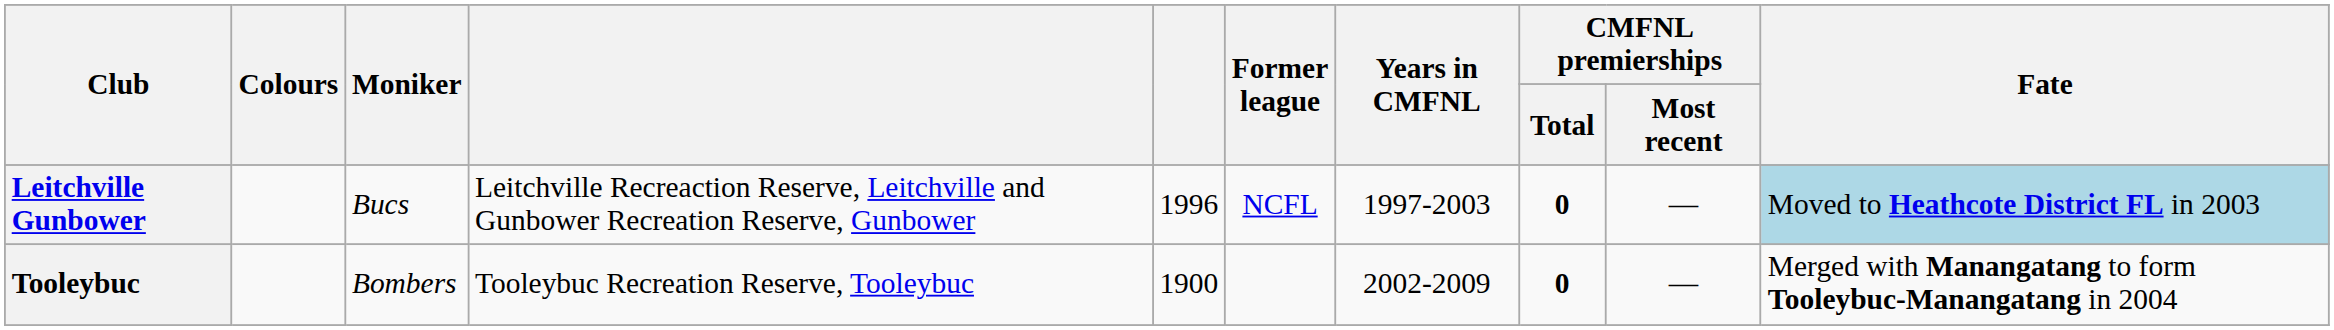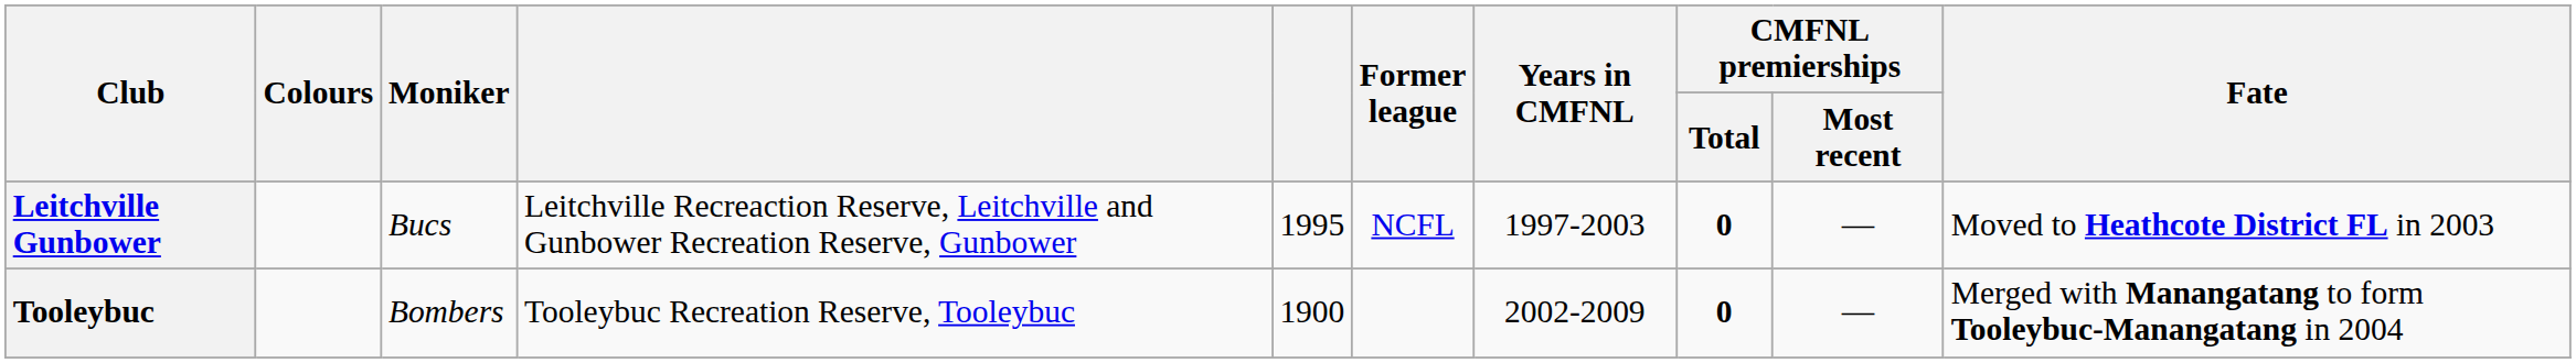 <table class="wikitable sortable" style="text-align:center; width:100%">
 <tr>
 <th rowspan="2">Club</th>
 <th rowspan="2">Colours</th>
 <th rowspan="2">Moniker</th>
 <th rowspan="2"></th>
 <th rowspan="2"></th>
 <th rowspan="2">Former<br>league</th>
 <th rowspan="2">Years in CMFNL</th>
 <th colspan="2">CMFNL premierships</th>
 <th rowspan="2">Fate</th>
 </tr>
 <tr>
 <th data-sort-type="number">Total</th>
 <th>Most recent</th>
 </tr>
 <tr>
 <th style="text-align:left"><a href='#'>Leitchville Gunbower</a></th>
 <td></td>
 <td align="left"><em>Bucs</em></td>
 <td align="left">Leitchville Recreaction Reserve, <a href='#'>Leitchville</a> and Gunbower Recreation Reserve, <a href='#'>Gunbower</a></td>
-<td>1996</td>
+<td>1995</td>
 <td><a href='#'>NCFL</a></td>
 <td>1997-2003</td>
 <td><strong>0</strong></td>
 <td>—</td>
-<td align="left" style="background: lightblue;">Moved to <a href='#'><strong>Heathcote District FL</strong></a> in 2003</td>
+<td align="left">Moved to <a href='#'><strong>Heathcote District FL</strong></a> in 2003</td>
 </tr>
 <tr>
 <th style="text-align:left">Tooleybuc</th>
 <td></td>
 <td align="left"><em>Bombers</em></td>
 <td align="left">Tooleybuc Recreation Reserve, <a href='#'>Tooleybuc</a></td>
 <td>1900</td>
 <td></td>
 <td>2002-2009</td>
 <td><strong>0</strong></td>
 <td>—</td>
 <td align="left">Merged with <strong>Manangatang</strong> to form <strong>Tooleybuc-Manangatang</strong> in 2004</td>
 </tr>
 </table>
